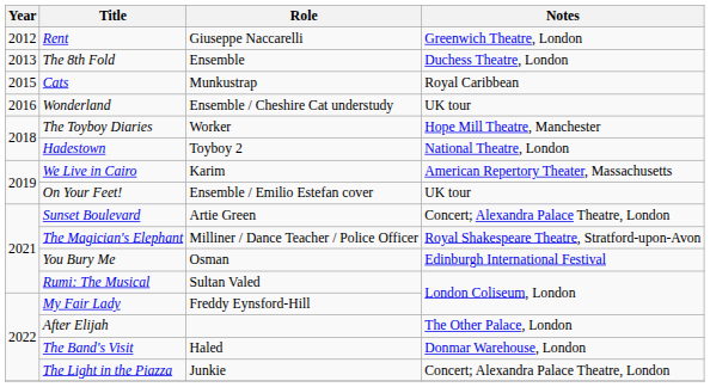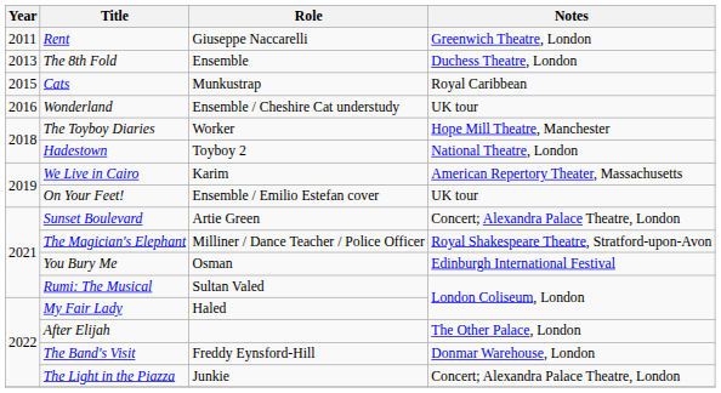 <table class="wikitable sortable">
 <tr>
 <th>Year</th>
 <th>Title</th>
 <th>Role</th>
 <th class="unsortable">Notes</th>
 </tr>
 <tr>
-<td>2012</td>
+<td>2011</td>
 <td><em><a href='#'>Rent</a></em></td>
 <td>Giuseppe Naccarelli</td>
 <td><a href='#'>Greenwich Theatre</a>, London</td>
 </tr>
 <tr>
 <td>2013</td>
 <td><em>The 8th Fold</em></td>
 <td>Ensemble</td>
 <td><a href='#'>Duchess Theatre</a>, London</td>
 </tr>
 <tr>
 <td>2015</td>
 <td><em><a href='#'>Cats</a></em></td>
 <td>Munkustrap</td>
 <td>Royal Caribbean</td>
 </tr>
 <tr>
 <td>2016</td>
 <td><em>Wonderland</em></td>
 <td>Ensemble / Cheshire Cat understudy</td>
 <td>UK tour</td>
 </tr>
 <tr>
 <td rowspan="2">2018</td>
 <td><em>The Toyboy Diaries</em></td>
 <td>Worker</td>
 <td><a href='#'>Hope Mill Theatre</a>, Manchester</td>
 </tr>
 <tr>
 <td><em><a href='#'>Hadestown</a></em></td>
 <td>Toyboy 2</td>
 <td><a href='#'>National Theatre</a>, London</td>
 </tr>
 <tr>
 <td rowspan="2">2019</td>
 <td><em><a href='#'>We Live in Cairo</a></em></td>
 <td>Karim</td>
 <td><a href='#'>American Repertory Theater</a>, Massachusetts</td>
 </tr>
 <tr>
 <td><em>On Your Feet!</em></td>
 <td>Ensemble / Emilio Estefan cover</td>
 <td>UK tour</td>
 </tr>
 <tr>
 <td rowspan="4">2021</td>
 <td><em><a href='#'>Sunset Boulevard</a></em></td>
 <td>Artie Green</td>
 <td>Concert; <a href='#'>Alexandra Palace</a> Theatre, London</td>
 </tr>
 <tr>
 <td><em><a href='#'>The Magician's Elephant</a></em></td>
 <td>Milliner / Dance Teacher / Police Officer</td>
 <td><a href='#'>Royal Shakespeare Theatre</a>, Stratford-upon-Avon</td>
 </tr>
 <tr>
 <td><em>You Bury Me</em></td>
 <td>Osman</td>
 <td><a href='#'>Edinburgh International Festival</a></td>
 </tr>
 <tr>
 <td><em><a href='#'>Rumi: The Musical</a></em></td>
 <td>Sultan Valed</td>
 <td rowspan="2"><a href='#'>London Coliseum</a>, London</td>
 </tr>
 <tr>
 <td rowspan="4">2022</td>
 <td><em><a href='#'>My Fair Lady</a></em></td>
-<td>Freddy Eynsford-Hill</td>
+<td>Haled</td>
 </tr>
 <tr>
 <td><em>After Elijah</em></td>
 <td></td>
 <td><a href='#'>The Other Palace</a>, London</td>
 </tr>
 <tr>
 <td><em><a href='#'>The Band's Visit</a></em></td>
-<td>Haled</td>
+<td>Freddy Eynsford-Hill</td>
 <td><a href='#'>Donmar Warehouse</a>, London</td>
 </tr>
 <tr>
 <td><em><a href='#'>The Light in the Piazza</a></em></td>
 <td>Junkie</td>
 <td>Concert; Alexandra Palace Theatre, London</td>
 </tr>
 <tr>
 </tr>
 </table>
